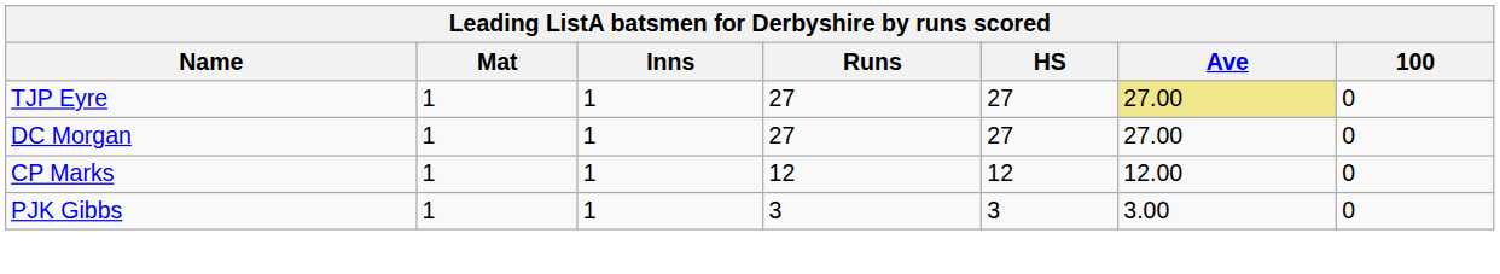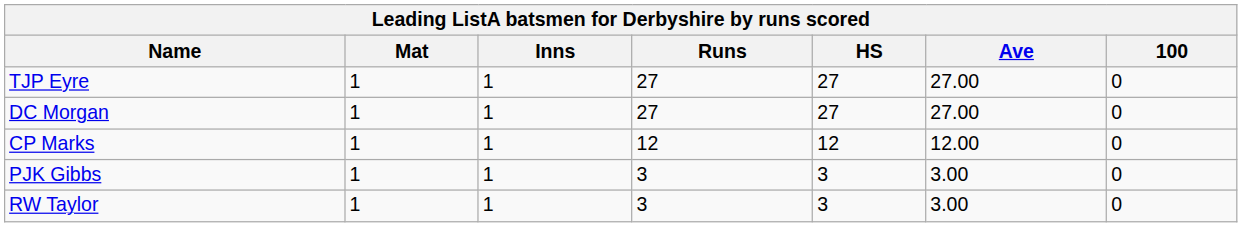 <table class="wikitable" width="80%">
 <tr bgcolor="#efefef">
 <th colspan=7>Leading ListA batsmen for Derbyshire by runs scored</th>
 </tr>
 <tr bgcolor="#efefef">
 <th>Name</th>
 <th>Mat</th>
 <th>Inns</th>
 <th>Runs</th>
 <th>HS</th>
 <th><a href='#'>Ave</a></th>
 <th>100</th>
 </tr>
 <tr>
 <td><a href='#'>TJP Eyre</a></td>
 <td>1</td>
 <td>1</td>
 <td>27</td>
 <td>27</td>
-<td style="background: khaki;">27.00</td>
+<td>27.00</td>
 <td>0</td>
 </tr>
 <tr>
 <td><a href='#'>DC Morgan</a></td>
 <td>1</td>
 <td>1</td>
 <td>27</td>
 <td>27</td>
 <td>27.00</td>
 <td>0</td>
 </tr>
 <tr>
 <td><a href='#'>CP Marks</a></td>
 <td>1</td>
 <td>1</td>
 <td>12</td>
 <td>12</td>
 <td>12.00</td>
 <td>0</td>
 </tr>
 <tr>
 <td><a href='#'>PJK Gibbs</a></td>
 <td>1</td>
 <td>1</td>
 <td>3</td>
 <td>3</td>
 <td>3.00</td>
 <td>0</td>
 </tr>
+<tr>
+<td><a href='#'>RW Taylor</a></td>
+<td>1</td>
+<td>1</td>
+<td>3</td>
+<td>3</td>
+<td>3.00</td>
+<td>0</td>
+</tr>
 </table>
